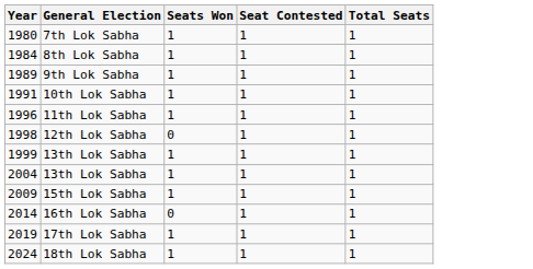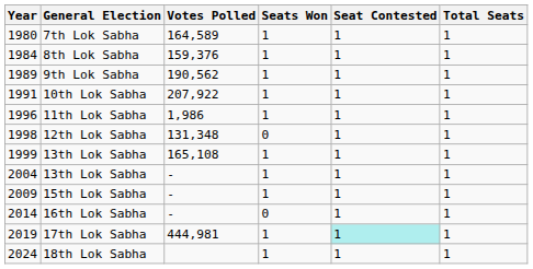 <table class="wikitable">
 <tr>
 <th>Year</th>
 <th>General Election</th>
+<th>Votes Polled</th>
 <th>Seats Won</th>
 <th>Seat Contested</th>
 <th>Total Seats</th>
 </tr>
 <tr>
 <td>1980</td>
 <td>7th Lok Sabha</td>
+<td>164,589</td>
 <td>1</td>
 <td>1</td>
 <td>1</td>
 </tr>
 <tr>
 <td>1984</td>
 <td>8th Lok Sabha</td>
+<td>159,376</td>
 <td>1</td>
 <td>1</td>
 <td>1</td>
 </tr>
 <tr>
 <td>1989</td>
 <td>9th Lok Sabha</td>
+<td>190,562</td>
 <td>1</td>
 <td>1</td>
 <td>1</td>
 </tr>
 <tr>
 <td>1991</td>
 <td>10th Lok Sabha</td>
+<td>207,922</td>
 <td>1</td>
 <td>1</td>
 <td>1</td>
 </tr>
 <tr>
 <td>1996</td>
 <td>11th Lok Sabha</td>
+<td>1,986</td>
 <td>1</td>
 <td>1</td>
 <td>1</td>
 </tr>
 <tr>
 <td>1998</td>
 <td>12th Lok Sabha</td>
+<td>131,348</td>
 <td>0</td>
 <td>1</td>
 <td>1</td>
 </tr>
 <tr>
 <td>1999</td>
 <td>13th Lok Sabha</td>
+<td>165,108</td>
 <td>1</td>
 <td>1</td>
 <td>1</td>
 </tr>
 <tr>
 <td>2004</td>
 <td>13th Lok Sabha</td>
+<td>-</td>
 <td>1</td>
 <td>1</td>
 <td>1</td>
 </tr>
 <tr>
 <td>2009</td>
 <td>15th Lok Sabha</td>
+<td>-</td>
 <td>1</td>
 <td>1</td>
 <td>1</td>
 </tr>
 <tr>
 <td>2014</td>
 <td>16th Lok Sabha</td>
+<td>-</td>
 <td>0</td>
 <td>1</td>
 <td>1</td>
 </tr>
 <tr>
 <td>2019</td>
 <td>17th Lok Sabha</td>
+<td>444,981</td>
 <td>1</td>
-<td>1</td>
+<td style="background: paleturquoise;">1</td>
 <td>1</td>
 </tr>
 <tr>
 <td>2024</td>
 <td>18th Lok Sabha</td>
+<td></td>
 <td>1</td>
 <td>1</td>
 <td>1</td>
 </tr>
 </table>
